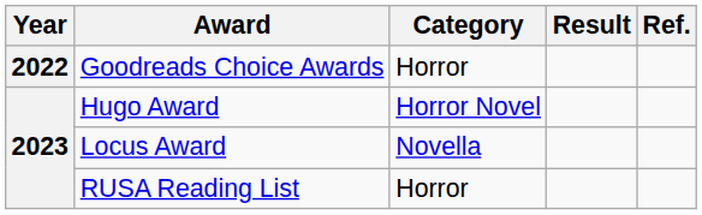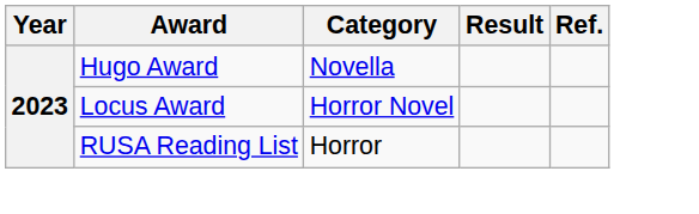 <table class="wikitable sortable">
 <tr>
 <th>Year</th>
 <th>Award</th>
 <th>Category</th>
 <th>Result</th>
 <th>Ref.</th>
 </tr>
 <tr>
-<th>2022</th>
-<td><a href='#'>Goodreads Choice Awards</a></td>
-<td>Horror</td>
-<td></td>
-<td></td>
-</tr>
-<tr>
 <th rowspan="3">2023</th>
 <td><a href='#'>Hugo Award</a></td>
-<td><a href='#'>Horror Novel</a></td>
+<td><a href='#'>Novella</a></td>
 <td></td>
 <td></td>
 </tr>
 <tr>
 <td><a href='#'>Locus Award</a></td>
-<td><a href='#'>Novella</a></td>
+<td><a href='#'>Horror Novel</a></td>
 <td></td>
 <td></td>
 </tr>
 <tr>
 <td><a href='#'>RUSA Reading List</a></td>
 <td>Horror</td>
 <td></td>
 <td></td>
 </tr>
 </table>
